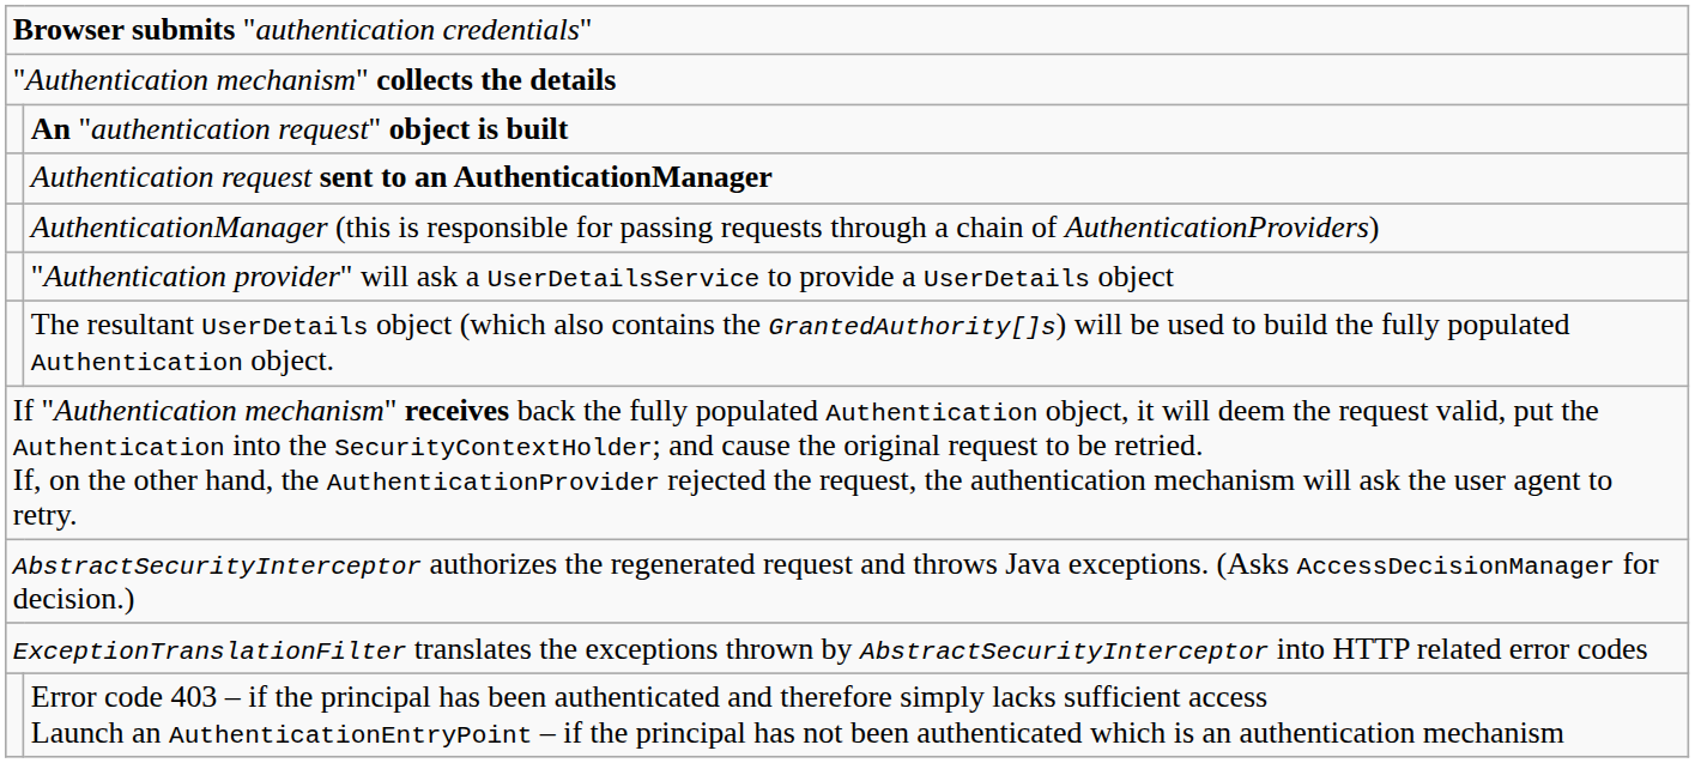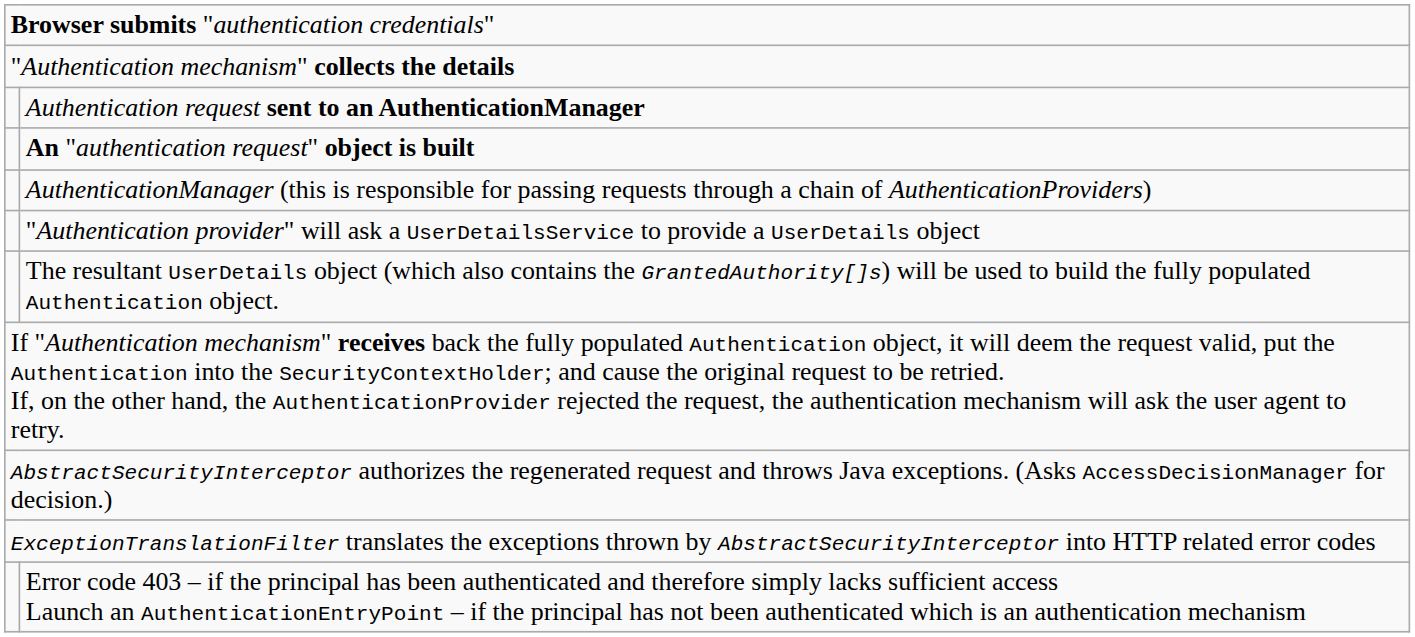 <table class="wikitable">
 <tr>
 <td colspan=2><strong>Browser submits</strong> "<em>authentication credentials</em>"</td>
 </tr>
 <tr>
 <td colspan=2>"<em>Authentication mechanism</em>" <strong>collects the details</strong></td>
 </tr>
 <tr>
 <td></td>
-<td><strong>An</strong> "<em>authentication request</em>" <strong>object is built</strong></td>
+<td><em>Authentication request</em> <strong>sent to an AuthenticationManager</strong></td>
 </tr>
 <tr>
 <td></td>
-<td><em>Authentication request</em> <strong>sent to an AuthenticationManager</strong></td>
+<td><strong>An</strong> "<em>authentication request</em>" <strong>object is built</strong></td>
 </tr>
 <tr>
 <td></td>
 <td><em>AuthenticationManager</em> (this is responsible for passing requests through a chain of <em>AuthenticationProviders</em>)</td>
 </tr>
 <tr>
 <td></td>
 <td>"<em>Authentication provider</em>" will ask a <code>UserDetailsService</code> to provide a <code>UserDetails</code> object</td>
 </tr>
 <tr>
 <td></td>
 <td>The resultant <code>UserDetails</code> object (which also contains the <em><code>GrantedAuthority[]s</code></em>) will be used to build the fully populated <code>Authentication</code> object.</td>
 </tr>
 <tr>
 <td colspan=2>If "<em>Authentication mechanism</em>" <strong>receives</strong> back the fully populated <code>Authentication</code> object, it will deem the request valid, put the <code>Authentication</code> into the <code>SecurityContextHolder</code>; and cause the original request to be retried.<br>If, on the other hand, the <code>AuthenticationProvider</code> rejected the request, the authentication mechanism will ask the user agent to retry.</td>
 </tr>
 <tr>
 <td colspan=2><em><code>AbstractSecurityInterceptor</code></em> authorizes the regenerated request and throws Java exceptions. (Asks <code>AccessDecisionManager</code> for decision.)</td>
 </tr>
 <tr>
 <td colspan=2><em><code>ExceptionTranslationFilter</code></em> translates the exceptions thrown by <em><code>AbstractSecurityInterceptor</code></em> into HTTP related error codes</td>
 </tr>
 <tr>
 <td></td>
 <td>Error code 403 – if the principal has been authenticated and therefore simply lacks sufficient access<br>Launch an <code>AuthenticationEntryPoint</code> – if the principal has not been authenticated which is an authentication mechanism</td>
 </tr>
 </table>
